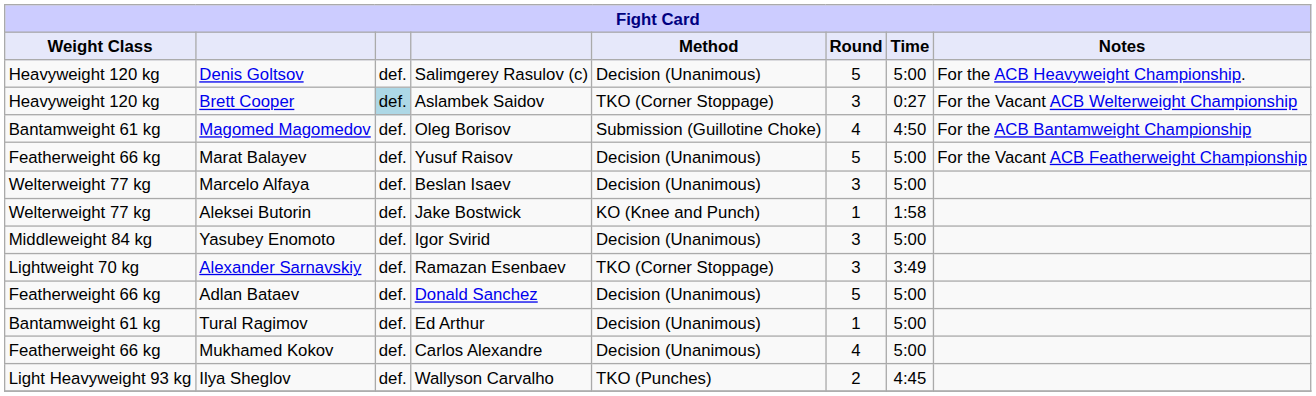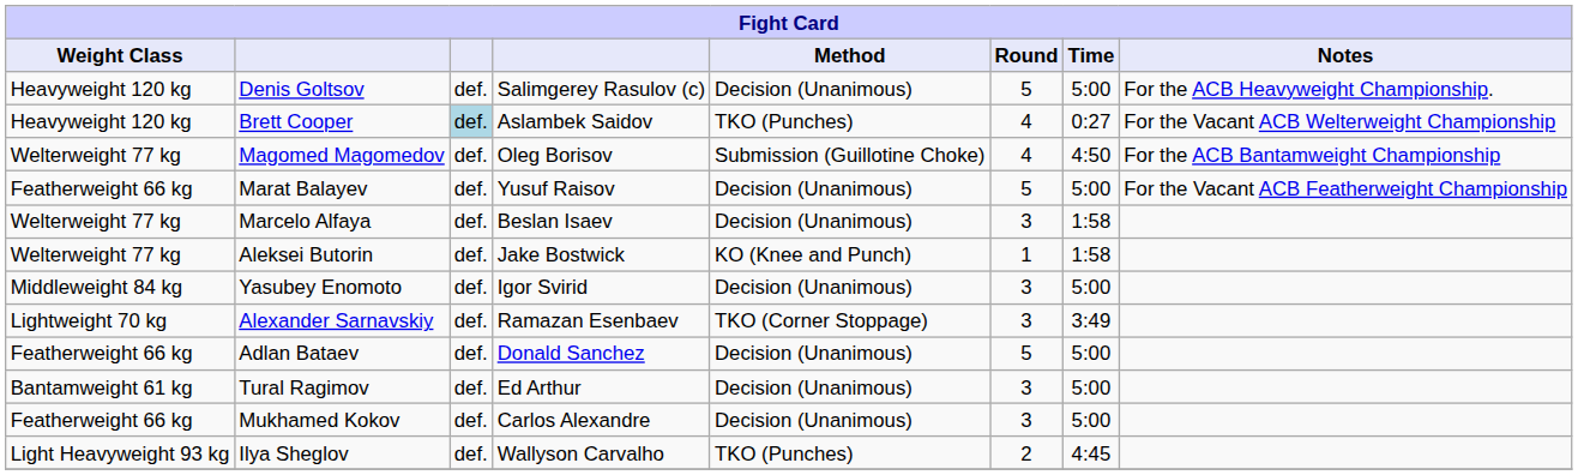 <table class="wikitable" style="font-size: 80%;">
 <tr>
 <th colspan="8" style="background-color: #ccf; color: #000080; text-align: center;"><strong>Fight Card</strong></th>
 </tr>
 <tr>
 <th colspan="1" style="background-color: #E6E8FA; color: #000000; text-align: center;">Weight Class</th>
 <th colspan="1" style="background-color: #E6E8FA; color: #000000; text-align: center;"></th>
 <th colspan="1" style="background-color: #E6E8FA; color: #000000; text-align: center;"></th>
 <th colspan="1" style="background-color: #E6E8FA; color: #000000; text-align: center;"></th>
 <th colspan="1" style="background-color: #E6E8FA; color: #000000; text-align: center;">Method</th>
 <th colspan="1" style="background-color: #E6E8FA; color: #000000; text-align: center;">Round</th>
 <th colspan="1" style="background-color: #E6E8FA; color: #000000; text-align: center;">Time</th>
 <th colspan="1" style="background-color: #E6E8FA; color: #000000; text-align: center;">Notes</th>
 </tr>
 <tr>
 <td>Heavyweight 120 kg</td>
 <td> <a href='#'>Denis Goltsov</a></td>
 <td>def.</td>
 <td> Salimgerey Rasulov (c)</td>
 <td>Decision (Unanimous)</td>
 <td align=center>5</td>
 <td align=center>5:00</td>
 <td>For the <a href='#'>ACB Heavyweight Championship</a>.</td>
 </tr>
 <tr>
 <td>Heavyweight 120 kg</td>
 <td> <a href='#'>Brett Cooper</a></td>
 <td style="background: lightblue;">def.</td>
 <td> Aslambek Saidov</td>
-<td>TKO (Corner Stoppage)</td>
-<td align=center>3</td>
+<td>TKO (Punches)</td>
+<td align=center>4</td>
 <td align=center>0:27</td>
 <td>For the Vacant <a href='#'>ACB Welterweight Championship</a></td>
 </tr>
 <tr>
-<td>Bantamweight 61 kg</td>
+<td>Welterweight 77 kg</td>
 <td> <a href='#'>Magomed Magomedov</a></td>
 <td>def.</td>
 <td> Oleg Borisov</td>
 <td>Submission (Guillotine Choke)</td>
 <td align=center>4</td>
 <td align=center>4:50</td>
 <td>For the <a href='#'>ACB Bantamweight Championship</a></td>
 </tr>
 <tr>
 <td>Featherweight 66 kg</td>
 <td> Marat Balayev</td>
 <td>def.</td>
 <td> Yusuf Raisov</td>
 <td>Decision (Unanimous)</td>
 <td align=center>5</td>
 <td align=center>5:00</td>
 <td>For the Vacant <a href='#'>ACB Featherweight Championship</a></td>
 </tr>
 <tr>
 <td>Welterweight 77 kg</td>
 <td> Marcelo Alfaya</td>
 <td>def.</td>
 <td> Beslan Isaev</td>
 <td>Decision (Unanimous)</td>
 <td align=center>3</td>
-<td align=center>5:00</td>
+<td align=center>1:58</td>
 <td></td>
 </tr>
 <tr>
 <td>Welterweight 77 kg</td>
 <td> Aleksei Butorin</td>
 <td>def.</td>
 <td> Jake Bostwick</td>
 <td>KO (Knee and Punch)</td>
 <td align=center>1</td>
 <td align=center>1:58</td>
 <td></td>
 </tr>
 <tr>
 <td>Middleweight 84 kg</td>
 <td> Yasubey Enomoto</td>
 <td>def.</td>
 <td> Igor Svirid</td>
 <td>Decision (Unanimous)</td>
 <td align=center>3</td>
 <td align=center>5:00</td>
 <td></td>
 </tr>
 <tr>
 <td>Lightweight 70 kg</td>
 <td> <a href='#'>Alexander Sarnavskiy</a></td>
 <td>def.</td>
 <td> Ramazan Esenbaev</td>
 <td>TKO (Corner Stoppage)</td>
 <td align=center>3</td>
 <td align=center>3:49</td>
 <td></td>
 </tr>
 <tr>
 <td>Featherweight 66 kg</td>
 <td> Adlan Bataev</td>
 <td>def.</td>
 <td> <a href='#'>Donald Sanchez</a></td>
 <td>Decision (Unanimous)</td>
 <td align=center>5</td>
 <td align=center>5:00</td>
 <td></td>
 </tr>
 <tr>
 <td>Bantamweight 61 kg</td>
 <td> Tural Ragimov</td>
 <td>def.</td>
 <td> Ed Arthur</td>
 <td>Decision (Unanimous)</td>
-<td align=center>1</td>
+<td align=center>3</td>
 <td align=center>5:00</td>
 <td></td>
 </tr>
 <tr>
 <td>Featherweight 66 kg</td>
 <td> Mukhamed Kokov</td>
 <td>def.</td>
 <td> Carlos Alexandre</td>
 <td>Decision (Unanimous)</td>
-<td align=center>4</td>
+<td align=center>3</td>
 <td align=center>5:00</td>
 <td></td>
 </tr>
 <tr>
 <td>Light Heavyweight 93 kg</td>
 <td> Ilya Sheglov</td>
 <td>def.</td>
 <td> Wallyson Carvalho</td>
 <td>TKO (Punches)</td>
 <td align=center>2</td>
 <td align=center>4:45</td>
 <td></td>
 </tr>
 <tr>
 </tr>
 </table>
